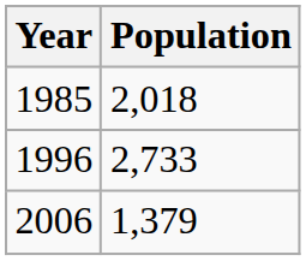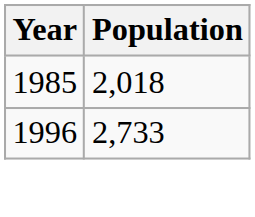 <table class="wikitable">
 <tr>
 <th>Year</th>
 <th>Population</th>
 </tr>
 <tr>
 <td>1985</td>
 <td>2,018</td>
 </tr>
 <tr>
 <td>1996</td>
 <td>2,733</td>
 </tr>
-<tr>
-<td>2006</td>
-<td>1,379</td>
-</tr>
 </table>
